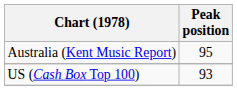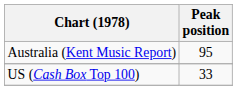 <table class="wikitable sortable">
 <tr>
 <th>Chart (1978)</th>
 <th>Peak<br>position</th>
 </tr>
 <tr>
 <td>Australia (<a href='#'>Kent Music Report</a>)</td>
 <td style="text-align:center;">95</td>
 </tr>
 <tr>
 </tr>
 <tr>
 </tr>
 <tr>
 </tr>
 <tr>
 </tr>
 <tr>
 <td>US (<a href='#'><em>Cash Box</em> Top 100</a>)</td>
-<td style="text-align:center;">93</td>
+<td style="text-align:center;">33</td>
 </tr>
 <tr>
 </tr>
 </table>
